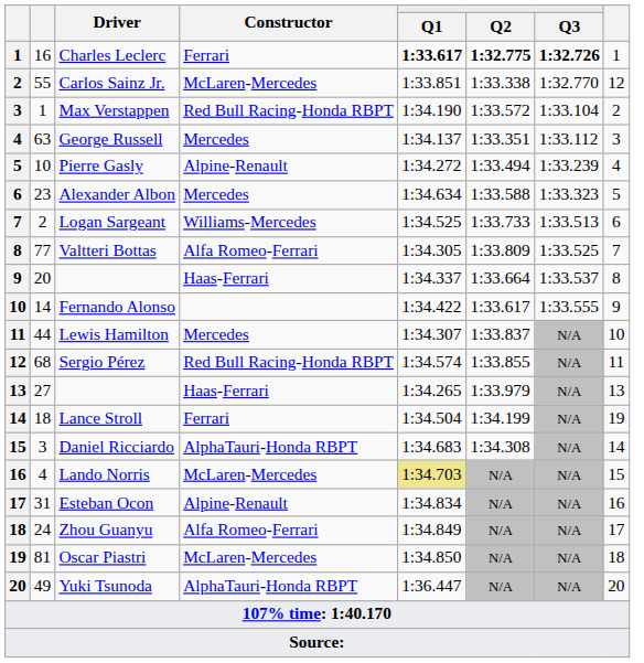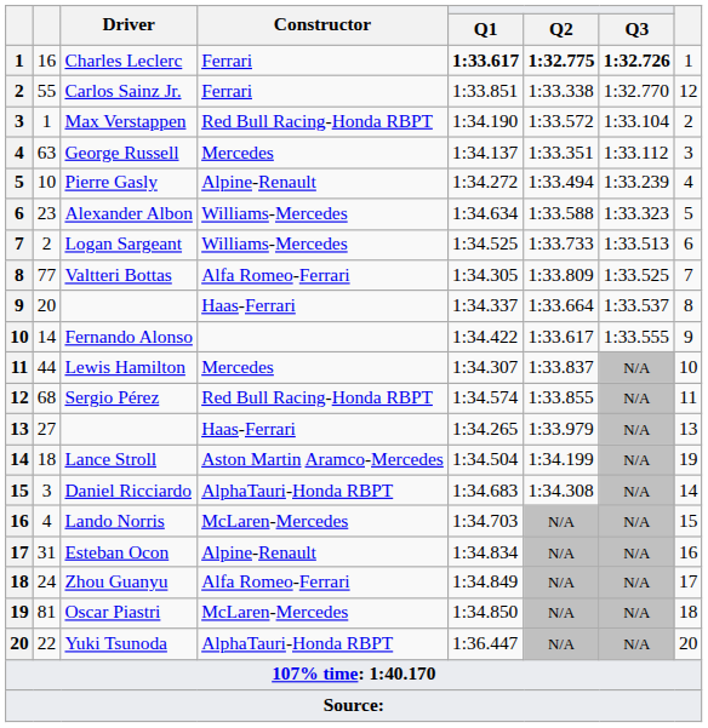 <table class="wikitable sortable" style="font-size: 85%;">
 <tr>
 <th rowspan="2"></th>
 <th rowspan="2"></th>
 <th rowspan="2">Driver</th>
 <th rowspan="2">Constructor</th>
 <th colspan="3" style="background:#eaecf0; text-align:center;"></th>
 <th rowspan="2"></th>
 </tr>
 <tr>
 <th scope="col">Q1</th>
 <th scope="col">Q2</th>
 <th scope="col">Q3</th>
 </tr>
 <tr>
 <th scope="row">1</th>
 <td align="center">16</td>
 <td data-sort-value="lec"> <a href='#'>Charles Leclerc</a></td>
 <td><a href='#'>Ferrari</a></td>
 <td><strong>1:33.617</strong></td>
 <td><strong>1:32.775</strong></td>
 <td><strong>1:32.726</strong></td>
 <td align="center">1</td>
 </tr>
 <tr>
 <th scope="row">2</th>
 <td align="center">55</td>
 <td data-sort-value="sai"> <a href='#'>Carlos Sainz Jr.</a></td>
-<td><a href='#'>McLaren</a>-<a href='#'>Mercedes</a></td>
+<td><a href='#'>Ferrari</a></td>
 <td>1:33.851</td>
 <td>1:33.338</td>
 <td>1:32.770</td>
 <td align="center">12</td>
 </tr>
 <tr>
 <th scope="row">3</th>
 <td align="center">1</td>
 <td data-sort-value="ver"> <a href='#'>Max Verstappen</a></td>
 <td><a href='#'>Red Bull Racing</a>-<a href='#'>Honda RBPT</a></td>
 <td>1:34.190</td>
 <td>1:33.572</td>
 <td>1:33.104</td>
 <td align="center">2</td>
 </tr>
 <tr>
 <th scope="row">4</th>
 <td align="center">63</td>
 <td data-sort-value="rus"> <a href='#'>George Russell</a></td>
 <td><a href='#'>Mercedes</a></td>
 <td>1:34.137</td>
 <td>1:33.351</td>
 <td>1:33.112</td>
 <td align="center">3</td>
 </tr>
 <tr>
 <th scope="row">5</th>
 <td align="center">10</td>
 <td data-sort-value="gas"> <a href='#'>Pierre Gasly</a></td>
 <td><a href='#'>Alpine</a>-<a href='#'>Renault</a></td>
 <td>1:34.272</td>
 <td>1:33.494</td>
 <td>1:33.239</td>
 <td align="center">4</td>
 </tr>
 <tr>
 <th scope="row">6</th>
 <td align="center">23</td>
 <td data-sort-value="alb"> <a href='#'>Alexander Albon</a></td>
-<td><a href='#'>Mercedes</a></td>
+<td><a href='#'>Williams</a>-<a href='#'>Mercedes</a></td>
 <td>1:34.634</td>
 <td>1:33.588</td>
 <td>1:33.323</td>
 <td align="center">5</td>
 </tr>
 <tr>
 <th scope="row">7</th>
 <td align="center">2</td>
 <td data-sort-value="sar"> <a href='#'>Logan Sargeant</a></td>
 <td><a href='#'>Williams</a>-<a href='#'>Mercedes</a></td>
 <td>1:34.525</td>
 <td>1:33.733</td>
 <td>1:33.513</td>
 <td align="center">6</td>
 </tr>
 <tr>
 <th scope="row">8</th>
 <td align="center">77</td>
 <td data-sort-value="bot"> <a href='#'>Valtteri Bottas</a></td>
 <td><a href='#'>Alfa Romeo</a>-<a href='#'>Ferrari</a></td>
 <td>1:34.305</td>
 <td>1:33.809</td>
 <td>1:33.525</td>
 <td align="center">7</td>
 </tr>
 <tr>
 <th scope="row">9</th>
 <td align="center">20</td>
 <td data-sort-value="mag"></td>
 <td><a href='#'>Haas</a>-<a href='#'>Ferrari</a></td>
 <td>1:34.337</td>
 <td>1:33.664</td>
 <td>1:33.537</td>
 <td align="center">8</td>
 </tr>
 <tr>
 <th scope="row">10</th>
 <td align="center">14</td>
 <td data-sort-value="alo"> <a href='#'>Fernando Alonso</a></td>
 <td></td>
 <td>1:34.422</td>
 <td>1:33.617</td>
 <td>1:33.555</td>
 <td align="center">9</td>
 </tr>
 <tr>
 <th scope="row">11</th>
 <td align="center">44</td>
 <td data-sort-value="ham"> <a href='#'>Lewis Hamilton</a></td>
 <td><a href='#'>Mercedes</a></td>
 <td>1:34.307</td>
 <td>1:33.837</td>
 <td data-sort-value="14" align="center" style="background: silver"><small>N/A</small></td>
 <td align="center">10</td>
 </tr>
 <tr>
 <th scope="row">12</th>
 <td align="center">68</td>
 <td data-sort-value="per"> <a href='#'>Sergio Pérez</a></td>
 <td><a href='#'>Red Bull Racing</a>-<a href='#'>Honda RBPT</a></td>
 <td>1:34.574</td>
 <td>1:33.855</td>
 <td data-sort-value="14" align="center" style="background: silver"><small>N/A</small></td>
 <td align="center">11</td>
 </tr>
 <tr>
 <th scope="row">13</th>
 <td align="center">27</td>
 <td data-sort-value="hul"></td>
 <td><a href='#'>Haas</a>-<a href='#'>Ferrari</a></td>
 <td>1:34.265</td>
 <td>1:33.979</td>
 <td data-sort-value="20" align="center" style="background: silver"><small>N/A</small></td>
 <td align="center">13</td>
 </tr>
 <tr>
 <th scope="row">14</th>
 <td align="center">18</td>
 <td data-sort-value="str"> <a href='#'>Lance Stroll</a></td>
-<td><a href='#'>Ferrari</a></td>
+<td><a href='#'>Aston Martin</a> <a href='#'>Aramco</a>-<a href='#'>Mercedes</a></td>
 <td>1:34.504</td>
 <td>1:34.199</td>
 <td data-sort-value="14" align="center" style="background: silver"><small>N/A</small></td>
 <td align="center">19</td>
 </tr>
 <tr>
 <th scope="row">15</th>
 <td align="center">3</td>
 <td data-sort-value="ric"> <a href='#'>Daniel Ricciardo</a></td>
 <td><a href='#'>AlphaTauri</a>-<a href='#'>Honda RBPT</a></td>
 <td>1:34.683</td>
 <td>1:34.308</td>
 <td data-sort-value="14" align="center" style="background: silver"><small>N/A</small></td>
 <td align="center">14</td>
 </tr>
 <tr>
 <th scope="row">16</th>
 <td align="center">4</td>
 <td data-sort-value="nor"> <a href='#'>Lando Norris</a></td>
 <td><a href='#'>McLaren</a>-<a href='#'>Mercedes</a></td>
-<td style="background: khaki;">1:34.703</td>
+<td>1:34.703</td>
 <td data-sort-value="14" align="center" style="background: silver"><small>N/A</small></td>
 <td data-sort-value="14" align="center" style="background: silver"><small>N/A</small></td>
 <td align="center">15</td>
 </tr>
 <tr>
 <th scope="row">17</th>
 <td align="center">31</td>
 <td data-sort-value="oco"> <a href='#'>Esteban Ocon</a></td>
 <td><a href='#'>Alpine</a>-<a href='#'>Renault</a></td>
 <td>1:34.834</td>
 <td data-sort-value="14" align="center" style="background: silver"><small>N/A</small></td>
 <td data-sort-value="14" align="center" style="background: silver"><small>N/A</small></td>
 <td align="center">16</td>
 </tr>
 <tr>
 <th scope="row">18</th>
 <td align="center">24</td>
 <td data-sort-value="zho"> <a href='#'>Zhou Guanyu</a></td>
 <td><a href='#'>Alfa Romeo</a>-<a href='#'>Ferrari</a></td>
 <td>1:34.849</td>
 <td data-sort-value="18" align="center" style="background: silver"><small>N/A</small></td>
 <td data-sort-value="18" align="center" style="background: silver"><small>N/A</small></td>
 <td align="center">17</td>
 </tr>
 <tr>
 <th scope="row">19</th>
 <td align="center">81</td>
 <td data-sort-value="pia"> <a href='#'>Oscar Piastri</a></td>
 <td><a href='#'>McLaren</a>-<a href='#'>Mercedes</a></td>
 <td>1:34.850</td>
 <td data-sort-value="14" align="center" style="background: silver"><small>N/A</small></td>
 <td data-sort-value="14" align="center" style="background: silver"><small>N/A</small></td>
 <td align="center">18</td>
 </tr>
 <tr>
 <th scope="row">20</th>
-<td align="center">49</td>
+<td align="center">22</td>
 <td data-sort-value="tsu"> <a href='#'>Yuki Tsunoda</a></td>
 <td><a href='#'>AlphaTauri</a>-<a href='#'>Honda RBPT</a></td>
 <td>1:36.447</td>
 <td data-sort-value="14" align="center" style="background: silver"><small>N/A</small></td>
 <td data-sort-value="14" align="center" style="background: silver"><small>N/A</small></td>
 <td align="center">20</td>
 </tr>
 <tr class="sortbottom">
 <td colspan="8" style="background-color:#eaecf0;text-align:center"><strong><a href='#'>107% time</a>: 1:40.170</strong></td>
 </tr>
 <tr class="sortbottom">
 <td colspan="8" style="background-color:#eaecf0;text-align:center"><strong>Source:</strong></td>
 </tr>
 </table>
